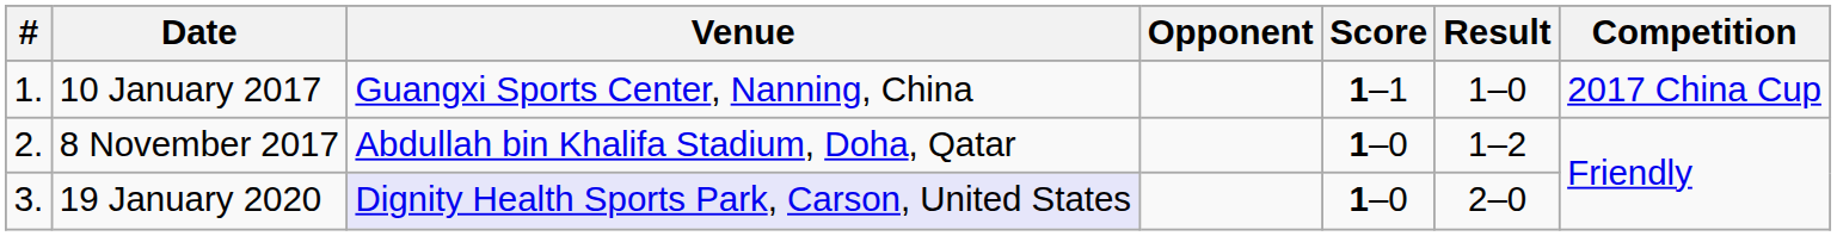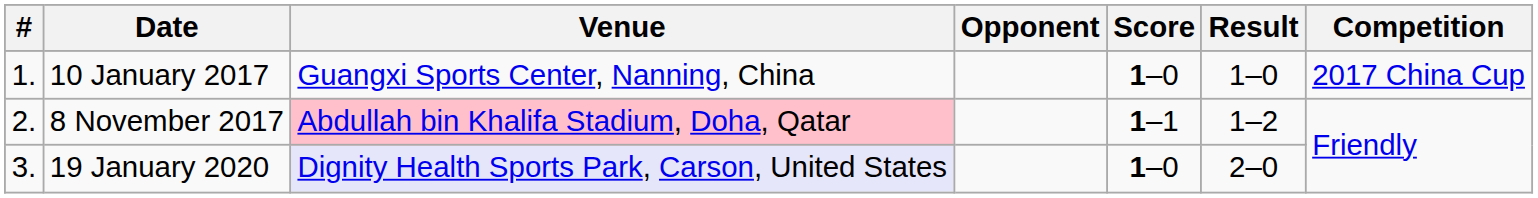 <table class="wikitable">
 <tr>
 <th>#</th>
 <th>Date</th>
 <th>Venue</th>
 <th>Opponent</th>
 <th>Score</th>
 <th>Result</th>
 <th>Competition</th>
 </tr>
 <tr>
 <td>1.</td>
 <td>10 January 2017</td>
 <td><a href='#'>Guangxi Sports Center</a>, <a href='#'>Nanning</a>, China</td>
 <td></td>
-<td align=center><strong>1</strong>–1</td>
+<td align=center><strong>1</strong>–0</td>
 <td align=center>1–0</td>
 <td><a href='#'>2017 China Cup</a></td>
 </tr>
 <tr>
 <td>2.</td>
 <td>8 November 2017</td>
-<td><a href='#'>Abdullah bin Khalifa Stadium</a>, <a href='#'>Doha</a>, Qatar</td>
+<td style="background: pink;"><a href='#'>Abdullah bin Khalifa Stadium</a>, <a href='#'>Doha</a>, Qatar</td>
 <td></td>
-<td align=center><strong>1</strong>–0</td>
+<td align=center><strong>1</strong>–1</td>
 <td align=center>1–2</td>
 <td rowspan=2><a href='#'>Friendly</a></td>
 </tr>
 <tr>
 <td>3.</td>
 <td>19 January 2020</td>
 <td style="background: lavender;"><a href='#'>Dignity Health Sports Park</a>, <a href='#'>Carson</a>, United States</td>
 <td></td>
 <td align=center><strong>1</strong>–0</td>
 <td align=center>2–0</td>
 </tr>
 </table>
